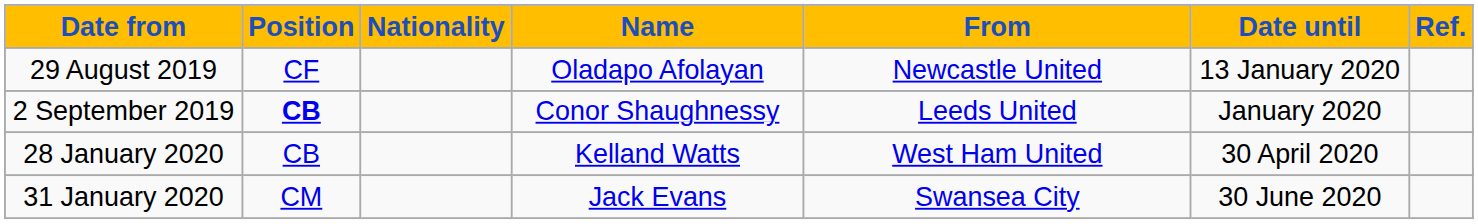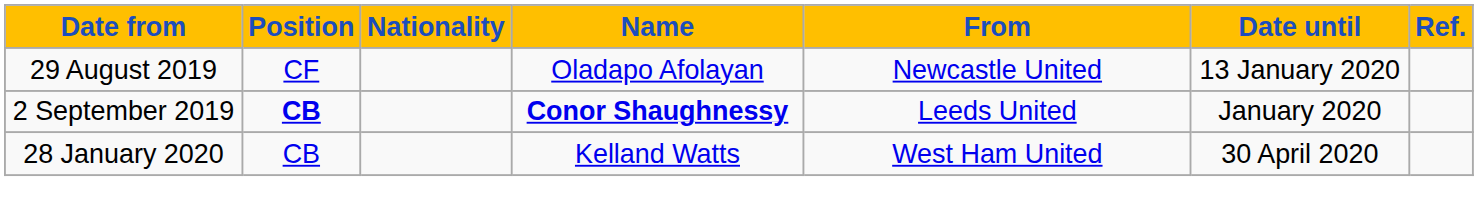 <table class="wikitable"  style="text-align:center; font-size:90%; ">
 <tr>
 <th style="background:#ffbf00; color:#1C4EBD; width:120px;">Date from</th>
 <th style="background:#ffbf00; color:#1C4EBD; width:50px;">Position</th>
 <th style="background:#ffbf00; color:#1C4EBD; width:50px;">Nationality</th>
 <th style="background:#ffbf00; color:#1C4EBD; width:150px;">Name</th>
 <th style="background:#ffbf00; color:#1C4EBD; width:200px;">From</th>
 <th style="background:#ffbf00; color:#1C4EBD; width:110px;">Date until</th>
 <th style="background:#ffbf00; color:#1C4EBD; width:25px;">Ref.</th>
 </tr>
 <tr>
 <td>29 August 2019</td>
 <td><a href='#'>CF</a></td>
 <td></td>
 <td><a href='#'>Oladapo Afolayan</a></td>
 <td> <a href='#'>Newcastle United</a></td>
 <td>13 January 2020</td>
 <td></td>
 </tr>
 <tr>
 <td>2 September 2019</td>
 <td><strong><a href='#'>CB</a></strong></td>
 <td></td>
-<td><a href='#'>Conor Shaughnessy</a></td>
+<td><strong><a href='#'>Conor Shaughnessy</a></strong></td>
 <td> <a href='#'>Leeds United</a></td>
 <td>January 2020</td>
 <td></td>
 </tr>
 <tr>
 <td>28 January 2020</td>
 <td><a href='#'>CB</a></td>
 <td></td>
 <td><a href='#'>Kelland Watts</a></td>
 <td> <a href='#'>West Ham United</a></td>
 <td>30 April 2020</td>
 <td></td>
 </tr>
-<tr>
-<td>31 January 2020</td>
-<td><a href='#'>CM</a></td>
-<td></td>
-<td><a href='#'>Jack Evans</a></td>
-<td> <a href='#'>Swansea City</a></td>
-<td>30 June 2020</td>
-<td></td>
-</tr>
 </table>
